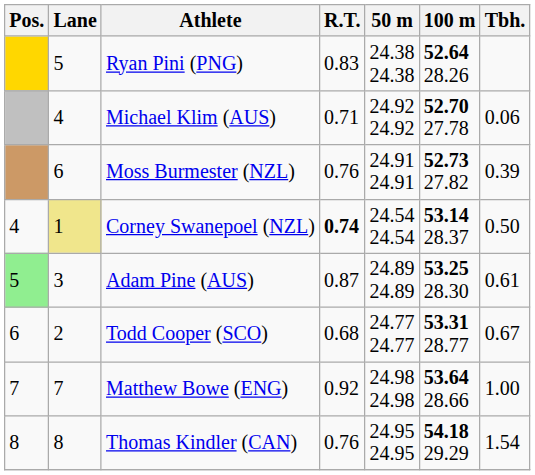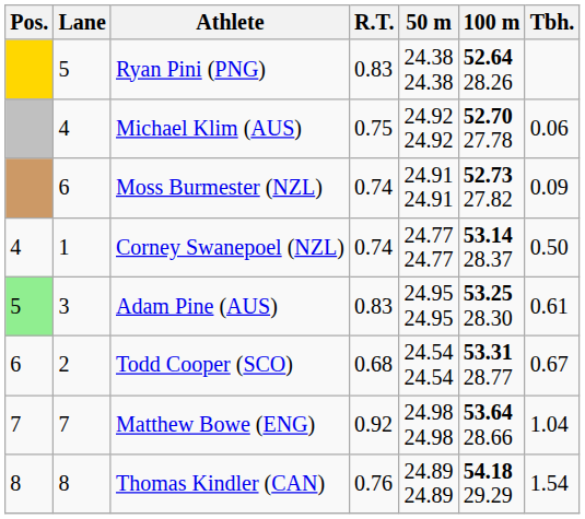 <table class="wikitable">
 <tr>
 <th>Pos.</th>
 <th>Lane</th>
 <th>Athlete</th>
 <th>R.T.</th>
 <th>50 m</th>
 <th>100 m</th>
 <th>Tbh.</th>
 </tr>
 <tr>
 <td style="text-align:center;background-color:gold;"></td>
 <td>5</td>
 <td> <a href='#'>Ryan Pini</a> (<a href='#'>PNG</a>)</td>
 <td>0.83</td>
 <td>24.38<br>24.38</td>
 <td><strong>52.64</strong><br>28.26</td>
 <td> </td>
 </tr>
 <tr>
 <td style="text-align:center;background-color:silver;"></td>
 <td>4</td>
 <td> <a href='#'>Michael Klim</a> (<a href='#'>AUS</a>)</td>
-<td>0.71</td>
+<td>0.75</td>
 <td>24.92<br>24.92</td>
 <td><strong>52.70</strong><br>27.78</td>
 <td>0.06</td>
 </tr>
 <tr>
 <td style="text-align:center;background-color:#cc9966;"></td>
 <td>6</td>
 <td> <a href='#'>Moss Burmester</a> (<a href='#'>NZL</a>)</td>
-<td>0.76</td>
+<td>0.74</td>
 <td>24.91<br>24.91</td>
 <td><strong>52.73</strong><br>27.82</td>
-<td>0.39</td>
+<td>0.09</td>
 </tr>
 <tr>
 <td>4</td>
-<td style="background: khaki;">1</td>
+<td>1</td>
 <td> <a href='#'>Corney Swanepoel</a> (<a href='#'>NZL</a>)</td>
-<td><strong>0.74</strong></td>
-<td>24.54<br>24.54</td>
+<td>0.74</td>
+<td>24.77<br>24.77</td>
 <td><strong>53.14</strong><br>28.37</td>
 <td>0.50</td>
 </tr>
 <tr>
 <td style="background: lightgreen;">5</td>
 <td>3</td>
 <td> <a href='#'>Adam Pine</a> (<a href='#'>AUS</a>)</td>
-<td>0.87</td>
-<td>24.89<br>24.89</td>
+<td>0.83</td>
+<td>24.95<br>24.95</td>
 <td><strong>53.25</strong><br>28.30</td>
 <td>0.61</td>
 </tr>
 <tr>
 <td>6</td>
 <td>2</td>
 <td> <a href='#'>Todd Cooper</a> (<a href='#'>SCO</a>)</td>
 <td>0.68</td>
-<td>24.77<br>24.77</td>
+<td>24.54<br>24.54</td>
 <td><strong>53.31</strong><br>28.77</td>
 <td>0.67</td>
 </tr>
 <tr>
 <td>7</td>
 <td>7</td>
 <td> <a href='#'>Matthew Bowe</a> (<a href='#'>ENG</a>)</td>
 <td>0.92</td>
 <td>24.98<br>24.98</td>
 <td><strong>53.64</strong><br>28.66</td>
-<td>1.00</td>
+<td>1.04</td>
 </tr>
 <tr>
 <td>8</td>
 <td>8</td>
 <td> <a href='#'>Thomas Kindler</a> (<a href='#'>CAN</a>)</td>
 <td>0.76</td>
-<td>24.95<br>24.95</td>
+<td>24.89<br>24.89</td>
 <td><strong>54.18</strong><br>29.29</td>
 <td>1.54</td>
 </tr>
 <tr>
 </tr>
 </table>
